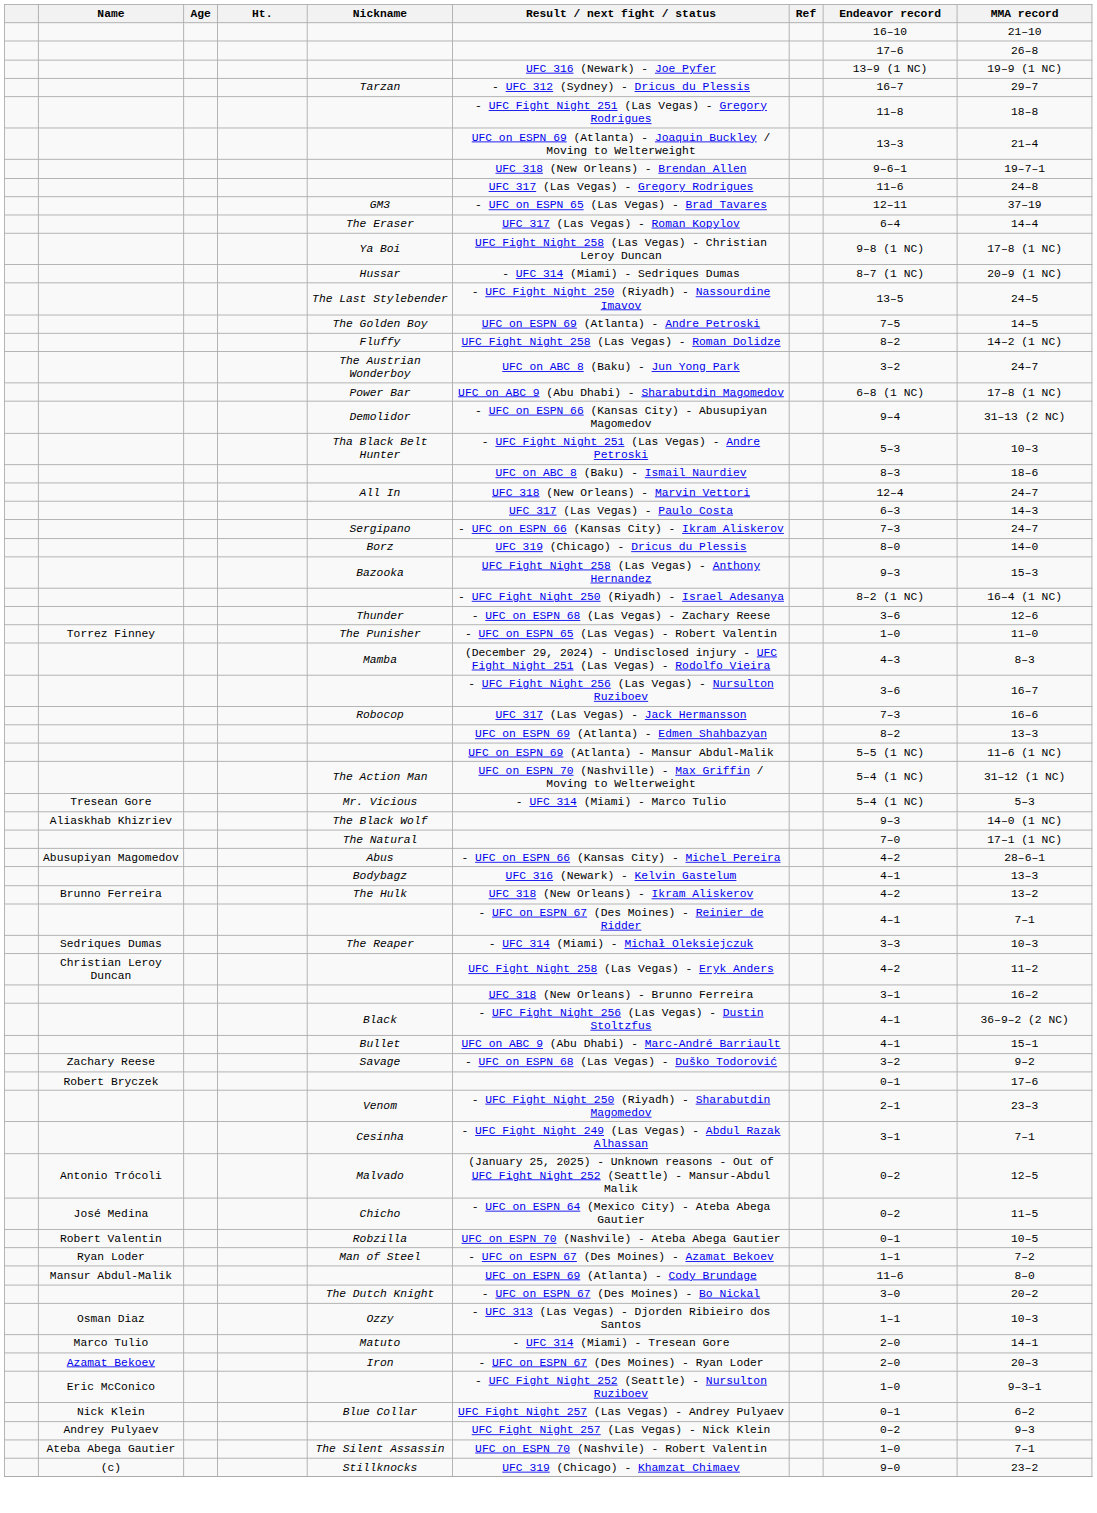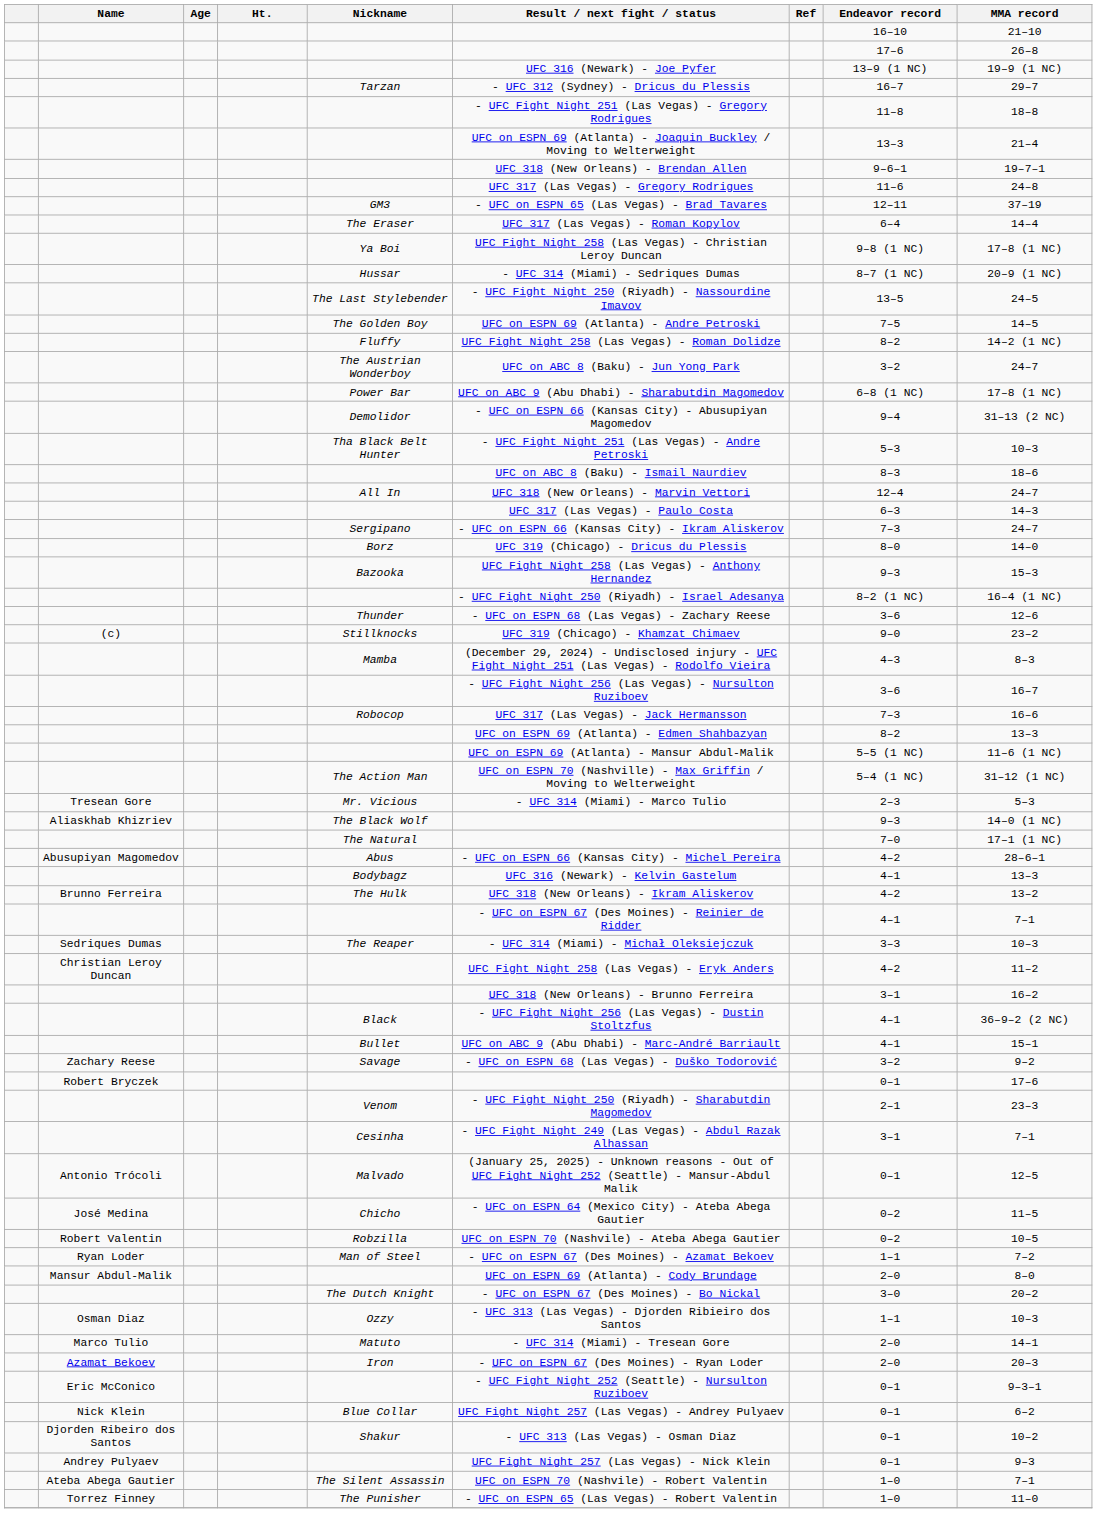 <table class="wikitable sortable" style="text-align:center">
 <tr>
 <th width=3%></th>
 <th width=13%>Name</th>
 <th width=3%>Age</th>
 <th width=8%>Ht.</th>
 <th width=13%>Nickname</th>
 <th width=30%>Result / next fight / status</th>
 <th width=3%>Ref</th>
 <th width=12%>Endeavor record</th>
 <th width=12%>MMA record</th>
 </tr>
 <tr>
 <td></td>
 <td></td>
 <td></td>
 <td></td>
 <td></td>
 <td></td>
 <td></td>
 <td>16–10</td>
 <td>21–10</td>
 </tr>
 <tr>
 <td></td>
 <td></td>
 <td></td>
 <td></td>
 <td><em></em></td>
 <td></td>
 <td></td>
 <td>17–6</td>
 <td>26–8</td>
 </tr>
 <tr>
 <td></td>
 <td></td>
 <td></td>
 <td></td>
 <td></td>
 <td><a href='#'>UFC 316</a> (Newark) - <a href='#'>Joe Pyfer</a></td>
 <td></td>
 <td>13–9 (1 NC)</td>
 <td>19–9 (1 NC)</td>
 </tr>
 <tr>
 <td></td>
 <td></td>
 <td></td>
 <td></td>
 <td><em>Tarzan</em></td>
 <td> - <a href='#'>UFC 312</a> (Sydney) - <a href='#'>Dricus du Plessis</a></td>
 <td></td>
 <td>16–7</td>
 <td>29–7</td>
 </tr>
 <tr>
 <td></td>
 <td></td>
 <td></td>
 <td></td>
 <td><em></em></td>
 <td> - <a href='#'>UFC Fight Night 251</a> (Las Vegas) - <a href='#'>Gregory Rodrigues</a></td>
 <td></td>
 <td>11–8</td>
 <td>18–8</td>
 </tr>
 <tr>
 <td></td>
 <td></td>
 <td></td>
 <td></td>
 <td><em></em></td>
 <td><a href='#'>UFC on ESPN 69</a> (Atlanta) - <a href='#'>Joaquin Buckley</a> / Moving to Welterweight</td>
 <td></td>
 <td>13–3</td>
 <td>21–4</td>
 </tr>
 <tr>
 <td></td>
 <td></td>
 <td></td>
 <td></td>
 <td><em></em></td>
 <td><a href='#'>UFC 318</a> (New Orleans) - <a href='#'>Brendan Allen</a></td>
 <td></td>
 <td>9–6–1</td>
 <td>19–7–1</td>
 </tr>
 <tr>
 <td></td>
 <td></td>
 <td></td>
 <td></td>
 <td><em></em></td>
 <td><a href='#'>UFC 317</a> (Las Vegas) - <a href='#'>Gregory Rodrigues</a></td>
 <td></td>
 <td>11–6</td>
 <td>24–8</td>
 </tr>
 <tr>
 <td></td>
 <td></td>
 <td></td>
 <td></td>
 <td><em>GM3</em></td>
 <td> - <a href='#'>UFC on ESPN 65</a> (Las Vegas) - <a href='#'>Brad Tavares</a></td>
 <td></td>
 <td>12–11</td>
 <td>37–19</td>
 </tr>
 <tr>
 <td></td>
 <td></td>
 <td></td>
 <td></td>
 <td><em>The Eraser</em></td>
 <td><a href='#'>UFC 317</a> (Las Vegas) - <a href='#'>Roman Kopylov</a></td>
 <td></td>
 <td>6–4</td>
 <td>14–4</td>
 </tr>
 <tr>
 <td></td>
 <td></td>
 <td></td>
 <td></td>
 <td><em>Ya Boi</em></td>
 <td><a href='#'>UFC Fight Night 258</a> (Las Vegas) - Christian Leroy Duncan</td>
 <td></td>
 <td>9–8 (1 NC)</td>
 <td>17–8 (1 NC)</td>
 </tr>
 <tr>
 <td></td>
 <td></td>
 <td></td>
 <td></td>
 <td><em>Hussar</em></td>
 <td> - <a href='#'>UFC 314</a> (Miami) - Sedriques Dumas</td>
 <td></td>
 <td>8–7 (1 NC)</td>
 <td>20–9 (1 NC)</td>
 </tr>
 <tr>
 <td></td>
 <td></td>
 <td></td>
 <td></td>
 <td><em>The Last Stylebender</em></td>
 <td> - <a href='#'>UFC Fight Night 250</a> (Riyadh) - <a href='#'>Nassourdine Imavov</a></td>
 <td></td>
 <td>13–5</td>
 <td>24–5</td>
 </tr>
 <tr>
 <td></td>
 <td></td>
 <td></td>
 <td></td>
 <td><em>The Golden Boy</em></td>
 <td><a href='#'>UFC on ESPN 69</a> (Atlanta) - <a href='#'>Andre Petroski</a></td>
 <td></td>
 <td>7–5</td>
 <td>14–5</td>
 </tr>
 <tr>
 <td></td>
 <td></td>
 <td></td>
 <td></td>
 <td><em>Fluffy</em></td>
 <td><a href='#'>UFC Fight Night 258</a> (Las Vegas) - <a href='#'>Roman Dolidze</a></td>
 <td></td>
 <td>8–2</td>
 <td>14–2 (1 NC)</td>
 </tr>
 <tr>
 <td></td>
 <td></td>
 <td></td>
 <td></td>
 <td><em>The Austrian Wonderboy</em></td>
 <td><a href='#'>UFC on ABC 8</a>  (Baku) - <a href='#'>Jun Yong Park</a></td>
 <td></td>
 <td>3–2</td>
 <td>24–7</td>
 </tr>
 <tr>
 <td></td>
 <td></td>
 <td></td>
 <td></td>
 <td><em>Power Bar</em></td>
 <td><a href='#'>UFC on ABC 9</a> (Abu Dhabi) - <a href='#'>Sharabutdin Magomedov</a></td>
 <td></td>
 <td>6–8 (1 NC)</td>
 <td>17–8 (1 NC)</td>
 </tr>
 <tr>
 <td></td>
 <td></td>
 <td></td>
 <td></td>
 <td><em>Demolidor</em></td>
 <td> - <a href='#'>UFC on ESPN 66</a> (Kansas City) - Abusupiyan Magomedov</td>
 <td></td>
 <td>9–4</td>
 <td>31–13 (2 NC)</td>
 </tr>
 <tr>
 <td></td>
 <td></td>
 <td></td>
 <td></td>
 <td><em>Tha Black Belt Hunter</em></td>
 <td> - <a href='#'>UFC Fight Night 251</a> (Las Vegas) - <a href='#'>Andre Petroski</a></td>
 <td></td>
 <td>5–3</td>
 <td>10–3</td>
 </tr>
 <tr>
 <td></td>
 <td></td>
 <td></td>
 <td></td>
 <td><em></em></td>
 <td><a href='#'>UFC on ABC 8</a>  (Baku) - <a href='#'>Ismail Naurdiev</a></td>
 <td></td>
 <td>8–3</td>
 <td>18–6</td>
 </tr>
 <tr>
 <td></td>
 <td></td>
 <td></td>
 <td></td>
 <td><em>All In</em></td>
 <td><a href='#'>UFC 318</a> (New Orleans) - <a href='#'>Marvin Vettori</a></td>
 <td></td>
 <td>12–4</td>
 <td>24–7</td>
 </tr>
 <tr>
 <td></td>
 <td></td>
 <td></td>
 <td></td>
 <td></td>
 <td><a href='#'>UFC 317</a> (Las Vegas) - <a href='#'>Paulo Costa</a></td>
 <td></td>
 <td>6–3</td>
 <td>14–3</td>
 </tr>
 <tr>
 <td></td>
 <td></td>
 <td></td>
 <td></td>
 <td><em>Sergipano</em></td>
 <td> - <a href='#'>UFC on ESPN 66</a> (Kansas City) - <a href='#'>Ikram Aliskerov</a></td>
 <td></td>
 <td>7–3</td>
 <td>24–7</td>
 </tr>
 <tr>
 <td></td>
 <td></td>
 <td></td>
 <td></td>
 <td><em>Borz</em></td>
 <td><a href='#'>UFC 319</a> (Chicago) - <a href='#'>Dricus du Plessis</a></td>
 <td></td>
 <td>8–0</td>
 <td>14–0</td>
 </tr>
 <tr>
 <td></td>
 <td></td>
 <td></td>
 <td></td>
 <td><em>Bazooka</em></td>
 <td><a href='#'>UFC Fight Night 258</a> (Las Vegas) - <a href='#'>Anthony Hernandez</a></td>
 <td></td>
 <td>9–3</td>
 <td>15–3</td>
 </tr>
 <tr>
 <td></td>
 <td></td>
 <td></td>
 <td></td>
 <td></td>
 <td> - <a href='#'>UFC Fight Night 250</a> (Riyadh) - <a href='#'>Israel Adesanya</a></td>
 <td></td>
 <td>8–2 (1 NC)</td>
 <td>16–4 (1 NC)</td>
 </tr>
 <tr>
 <td></td>
 <td></td>
 <td></td>
 <td></td>
 <td><em>Thunder</em></td>
 <td> - <a href='#'>UFC on ESPN 68</a> (Las Vegas) - Zachary Reese</td>
 <td></td>
 <td>3–6</td>
 <td>12–6</td>
 </tr>
 <tr>
 <td></td>
-<td>Torrez Finney</td>
+<td> (c)</td>
 <td></td>
 <td></td>
-<td><em>The Punisher</em></td>
-<td> - <a href='#'>UFC on ESPN 65</a> (Las Vegas) - Robert Valentin</td>
+<td><em>Stillknocks</em></td>
+<td><a href='#'>UFC 319</a> (Chicago) - <a href='#'>Khamzat Chimaev</a></td>
 <td></td>
-<td>1–0</td>
-<td>11–0</td>
+<td>9–0</td>
+<td>23–2</td>
 </tr>
 <tr>
 <td></td>
 <td></td>
 <td></td>
 <td></td>
 <td><em>Mamba</em></td>
 <td>(December 29, 2024) - Undisclosed injury - <a href='#'>UFC Fight Night 251</a> (Las Vegas) - <a href='#'>Rodolfo Vieira</a></td>
 <td></td>
 <td>4–3</td>
 <td>8–3</td>
 </tr>
 <tr>
 <td></td>
 <td></td>
 <td></td>
 <td></td>
 <td></td>
 <td> - <a href='#'>UFC Fight Night 256</a> (Las Vegas) - <a href='#'>Nursulton Ruziboev</a></td>
 <td></td>
 <td>3–6</td>
 <td>16–7</td>
 </tr>
 <tr>
 <td></td>
 <td></td>
 <td></td>
 <td></td>
 <td><em>Robocop</em></td>
 <td><a href='#'>UFC 317</a> (Las Vegas) - <a href='#'>Jack Hermansson</a></td>
 <td></td>
 <td>7–3</td>
 <td>16–6</td>
 </tr>
 <tr>
 <td></td>
 <td></td>
 <td></td>
 <td></td>
 <td></td>
 <td><a href='#'>UFC on ESPN 69</a> (Atlanta) - <a href='#'>Edmen Shahbazyan</a></td>
 <td></td>
 <td>8–2</td>
 <td>13–3</td>
 </tr>
 <tr>
 <td></td>
 <td></td>
 <td></td>
 <td></td>
 <td></td>
 <td><a href='#'>UFC on ESPN 69</a> (Atlanta) - Mansur Abdul-Malik</td>
 <td></td>
 <td>5–5 (1 NC)</td>
 <td>11–6 (1 NC)</td>
 </tr>
 <tr>
 <td></td>
 <td></td>
 <td></td>
 <td></td>
 <td><em>The Action Man</em></td>
 <td><a href='#'>UFC on ESPN 70</a> (Nashville) - <a href='#'>Max Griffin</a> / Moving to Welterweight</td>
 <td></td>
 <td>5–4 (1 NC)</td>
 <td>31–12 (1 NC)</td>
 </tr>
 <tr>
 <td></td>
 <td>Tresean Gore</td>
 <td></td>
 <td></td>
 <td><em>Mr. Vicious</em></td>
 <td> - <a href='#'>UFC 314</a> (Miami) - Marco Tulio</td>
 <td></td>
-<td>5–4 (1 NC)</td>
+<td>2–3</td>
 <td>5–3</td>
 </tr>
 <tr>
 <td></td>
 <td>Aliaskhab Khizriev</td>
 <td></td>
 <td></td>
 <td><em>The Black Wolf</em></td>
 <td></td>
 <td></td>
 <td>9–3</td>
 <td>14–0 (1 NC)</td>
 </tr>
 <tr>
 <td></td>
 <td></td>
 <td></td>
 <td></td>
 <td><em>The Natural</em></td>
 <td></td>
 <td></td>
 <td>7–0</td>
 <td>17–1 (1 NC)</td>
 </tr>
 <tr>
 <td></td>
 <td>Abusupiyan Magomedov</td>
 <td></td>
 <td></td>
 <td><em>Abus</em></td>
 <td> - <a href='#'>UFC on ESPN 66</a> (Kansas City) - <a href='#'>Michel Pereira</a></td>
 <td></td>
 <td>4–2</td>
 <td>28–6–1</td>
 </tr>
 <tr>
 <td></td>
 <td></td>
 <td></td>
 <td></td>
 <td><em>Bodybagz</em></td>
 <td><a href='#'>UFC 316</a> (Newark) - <a href='#'>Kelvin Gastelum</a></td>
 <td></td>
 <td>4–1</td>
 <td>13–3</td>
 </tr>
 <tr>
 <td></td>
 <td>Brunno Ferreira</td>
 <td></td>
 <td></td>
 <td><em>The Hulk</em></td>
 <td><a href='#'>UFC 318</a> (New Orleans) - <a href='#'>Ikram Aliskerov</a></td>
 <td></td>
 <td>4–2</td>
 <td>13–2</td>
 </tr>
 <tr>
 <td></td>
 <td></td>
 <td></td>
 <td></td>
 <td></td>
 <td> - <a href='#'>UFC on ESPN 67</a> (Des Moines) - <a href='#'>Reinier de Ridder</a></td>
 <td></td>
 <td>4–1</td>
 <td>7–1</td>
 </tr>
 <tr>
 <td></td>
 <td>Sedriques Dumas</td>
 <td></td>
 <td></td>
 <td><em>The Reaper</em></td>
 <td> - <a href='#'>UFC 314</a> (Miami) - <a href='#'>Michał Oleksiejczuk</a></td>
 <td></td>
 <td>3–3</td>
 <td>10–3</td>
 </tr>
 <tr>
 <td></td>
 <td>Christian Leroy Duncan</td>
 <td></td>
 <td></td>
 <td></td>
 <td><a href='#'>UFC Fight Night 258</a> (Las Vegas) - <a href='#'>Eryk Anders</a></td>
 <td></td>
 <td>4–2</td>
 <td>11–2</td>
 </tr>
 <tr>
 <td></td>
 <td></td>
 <td></td>
 <td></td>
 <td></td>
 <td><a href='#'>UFC 318</a> (New Orleans) - Brunno Ferreira</td>
 <td></td>
 <td>3–1</td>
 <td>16–2</td>
 </tr>
 <tr>
 <td></td>
 <td></td>
 <td></td>
 <td></td>
 <td><em>Black</em></td>
 <td> - <a href='#'>UFC Fight Night 256</a> (Las Vegas) - <a href='#'>Dustin Stoltzfus</a></td>
 <td></td>
 <td>4–1</td>
 <td>36–9–2 (2 NC)</td>
 </tr>
 <tr>
 <td></td>
 <td></td>
 <td></td>
 <td></td>
 <td><em>Bullet</em></td>
 <td><a href='#'>UFC on ABC 9</a> (Abu Dhabi) - <a href='#'>Marc-André Barriault</a></td>
 <td></td>
 <td>4–1</td>
 <td>15–1</td>
 </tr>
 <tr>
 <td></td>
 <td>Zachary Reese</td>
 <td></td>
 <td></td>
 <td><em>Savage</em></td>
 <td> - <a href='#'>UFC on ESPN 68</a> (Las Vegas) - <a href='#'>Duško Todorović</a></td>
 <td></td>
 <td>3–2</td>
 <td>9–2</td>
 </tr>
 <tr>
 <td></td>
 <td>Robert Bryczek</td>
 <td></td>
 <td></td>
 <td></td>
 <td></td>
 <td></td>
 <td>0–1</td>
 <td>17–6</td>
 </tr>
 <tr>
 <td></td>
 <td></td>
 <td></td>
 <td></td>
 <td><em>Venom</em></td>
 <td> - <a href='#'>UFC Fight Night 250</a> (Riyadh) - <a href='#'>Sharabutdin Magomedov</a></td>
 <td></td>
 <td>2–1</td>
 <td>23–3</td>
 </tr>
 <tr>
 <td></td>
 <td></td>
 <td></td>
 <td></td>
 <td><em>Cesinha</em></td>
 <td> - <a href='#'>UFC Fight Night 249</a> (Las Vegas) - <a href='#'>Abdul Razak Alhassan</a></td>
 <td></td>
 <td>3–1</td>
 <td>7–1</td>
 </tr>
 <tr>
 <td></td>
 <td>Antonio Trócoli</td>
 <td></td>
 <td></td>
 <td><em>Malvado</em></td>
 <td>(January 25, 2025) - Unknown reasons - Out of <a href='#'>UFC Fight Night 252</a> (Seattle) - Mansur-Abdul Malik</td>
 <td></td>
-<td>0–2</td>
+<td>0–1</td>
 <td>12–5</td>
 </tr>
 <tr>
 <td></td>
 <td>José Medina</td>
 <td></td>
 <td></td>
 <td><em>Chicho</em></td>
 <td> - <a href='#'>UFC on ESPN 64</a> (Mexico City) - Ateba Abega Gautier</td>
 <td></td>
 <td>0–2</td>
 <td>11–5</td>
 </tr>
 <tr>
 <td></td>
 <td>Robert Valentin</td>
 <td></td>
 <td></td>
 <td><em>Robzilla</em></td>
 <td><a href='#'>UFC on ESPN 70</a> (Nashvile) - Ateba Abega Gautier</td>
 <td></td>
-<td>0–1</td>
+<td>0–2</td>
 <td>10–5</td>
 </tr>
 <tr>
 <td></td>
 <td>Ryan Loder</td>
 <td></td>
 <td></td>
 <td><em>Man of Steel</em></td>
 <td> - <a href='#'>UFC on ESPN 67</a> (Des Moines) - <a href='#'>Azamat Bekoev</a></td>
 <td></td>
 <td>1–1</td>
 <td>7–2</td>
 </tr>
 <tr>
 <td></td>
 <td>Mansur Abdul-Malik</td>
 <td></td>
 <td></td>
 <td></td>
 <td><a href='#'>UFC on ESPN 69</a> (Atlanta) - <a href='#'>Cody Brundage</a></td>
 <td></td>
-<td>11–6</td>
+<td>2–0</td>
 <td>8–0</td>
 </tr>
 <tr>
 <td></td>
 <td></td>
 <td></td>
 <td></td>
 <td><em>The Dutch Knight</em></td>
 <td> - <a href='#'>UFC on ESPN 67</a> (Des Moines) - <a href='#'>Bo Nickal</a></td>
 <td></td>
 <td>3–0</td>
 <td>20–2</td>
 </tr>
 <tr>
 <td></td>
 <td>Osman Diaz</td>
 <td></td>
 <td></td>
 <td><em>Ozzy</em></td>
 <td> - <a href='#'>UFC 313</a> (Las Vegas) - Djorden Ribieiro dos Santos</td>
 <td></td>
 <td>1–1</td>
 <td>10–3</td>
 </tr>
 <tr>
 <td></td>
 <td>Marco Tulio</td>
 <td></td>
 <td></td>
 <td><em>Matuto</em></td>
 <td> - <a href='#'>UFC 314</a> (Miami) - Tresean Gore</td>
 <td></td>
 <td>2–0</td>
 <td>14–1</td>
 </tr>
 <tr>
 <td></td>
 <td><a href='#'>Azamat Bekoev</a></td>
 <td></td>
 <td></td>
 <td><em>Iron</em></td>
 <td> - <a href='#'>UFC on ESPN 67</a> (Des Moines) - Ryan Loder</td>
 <td></td>
 <td>2–0</td>
 <td>20–3</td>
 </tr>
 <tr>
 <td></td>
 <td>Eric McConico</td>
 <td></td>
 <td></td>
 <td></td>
 <td> - <a href='#'>UFC Fight Night 252</a> (Seattle) - <a href='#'>Nursulton Ruziboev</a></td>
 <td></td>
-<td>1–0</td>
+<td>0–1</td>
 <td>9–3–1</td>
 </tr>
 <tr>
 <td></td>
 <td>Nick Klein</td>
 <td></td>
 <td></td>
 <td><em>Blue Collar</em></td>
 <td><a href='#'>UFC Fight Night 257</a> (Las Vegas) - Andrey Pulyaev</td>
 <td></td>
 <td>0–1</td>
 <td>6–2</td>
 </tr>
 <tr>
 <td></td>
+<td>Djorden Ribeiro dos Santos</td>
+<td></td>
+<td></td>
+<td><em>Shakur</em></td>
+<td> - <a href='#'>UFC 313</a> (Las Vegas) - Osman Diaz</td>
+<td></td>
+<td>0–1</td>
+<td>10–2</td>
+</tr>
+<tr>
+<td></td>
 <td>Andrey Pulyaev</td>
 <td></td>
 <td></td>
 <td></td>
 <td><a href='#'>UFC Fight Night 257</a> (Las Vegas) - Nick Klein</td>
 <td></td>
-<td>0–2</td>
+<td>0–1</td>
 <td>9–3</td>
 </tr>
 <tr>
 <td></td>
 <td>Ateba Abega Gautier</td>
 <td></td>
 <td></td>
 <td><em>The Silent Assassin</em></td>
 <td><a href='#'>UFC on ESPN 70</a> (Nashvile) - Robert Valentin</td>
 <td></td>
 <td>1–0</td>
 <td>7–1</td>
 </tr>
 <tr>
 <td></td>
-<td> (c)</td>
+<td>Torrez Finney</td>
 <td></td>
 <td></td>
-<td><em>Stillknocks</em></td>
-<td><a href='#'>UFC 319</a> (Chicago) - <a href='#'>Khamzat Chimaev</a></td>
+<td><em>The Punisher</em></td>
+<td> - <a href='#'>UFC on ESPN 65</a> (Las Vegas) - Robert Valentin</td>
 <td></td>
-<td>9–0</td>
-<td>23–2</td>
+<td>1–0</td>
+<td>11–0</td>
 </tr>
 <tr>
 </tr>
 </table>
